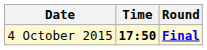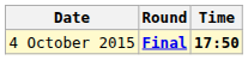 <table class="wikitable">
 <tr>
 <th>Date</th>
+<th>Round</th>
 <th>Time</th>
-<th>Round</th>
 </tr>
 <tr style=background:lemonchiffon>
 <td>4 October 2015</td>
+<td><strong><a href='#'>Final</a></strong></td>
 <td><strong>17:50</strong></td>
-<td><strong><a href='#'>Final</a></strong></td>
 </tr>
 </table>
